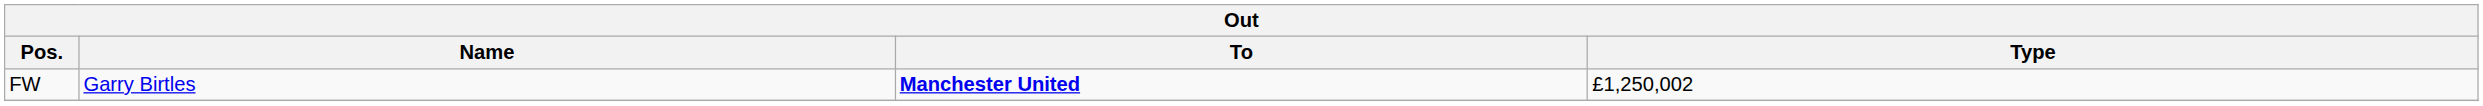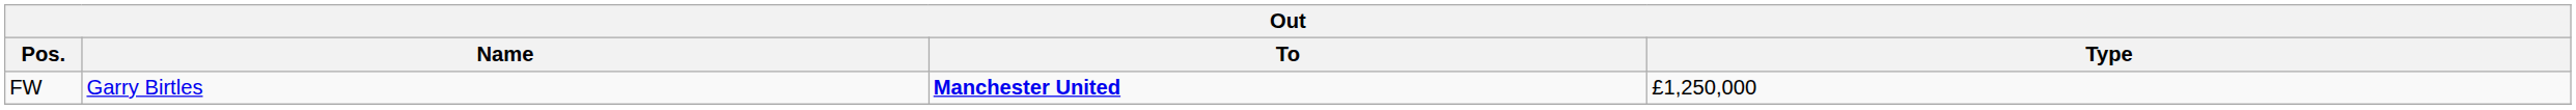 <table class="wikitable" style="font-size:100%;width:99%;">
 <tr>
 <th colspan="4">Out</th>
 </tr>
 <tr>
 <th width=3%>Pos.</th>
 <th width=33%>Name</th>
 <th width=28%>To</th>
 <th width=36%>Type</th>
 </tr>
 <tr>
 <td>FW</td>
 <td><a href='#'>Garry Birtles</a></td>
 <td><strong><a href='#'>Manchester United</a></strong></td>
-<td>£1,250,002	</td>
+<td>£1,250,000	</td>
 </tr>
 <tr>
 </tr>
 </table>
